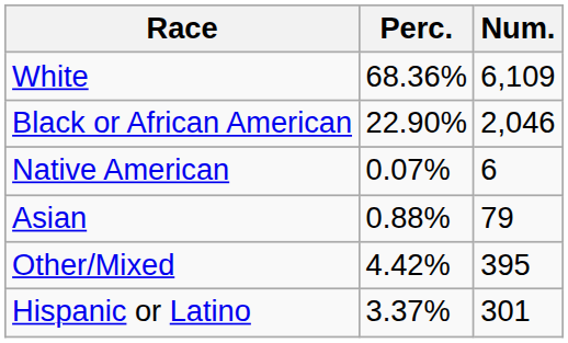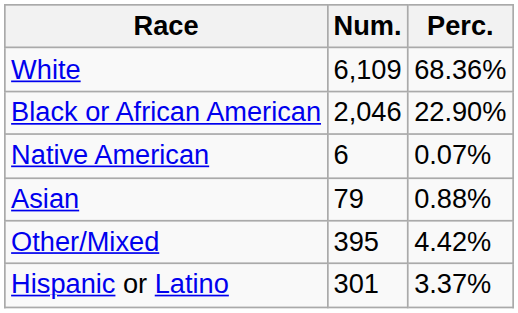 <table class="wikitable">
 <tr>
 <th>Race</th>
+<th>Num.</th>
 <th>Perc.</th>
-<th>Num.</th>
 </tr>
 <tr>
 <td><a href='#'>White</a></td>
+<td>6,109</td>
 <td>68.36%</td>
-<td>6,109</td>
 </tr>
 <tr>
 <td><a href='#'>Black or African American</a></td>
+<td>2,046</td>
 <td>22.90%</td>
-<td>2,046</td>
 </tr>
 <tr>
 <td><a href='#'>Native American</a></td>
+<td>6</td>
 <td>0.07%</td>
-<td>6</td>
 </tr>
 <tr>
 <td><a href='#'>Asian</a></td>
+<td>79</td>
 <td>0.88%</td>
-<td>79</td>
 </tr>
 <tr>
 <td><a href='#'>Other/Mixed</a></td>
+<td>395</td>
 <td>4.42%</td>
-<td>395</td>
 </tr>
 <tr>
 <td><a href='#'>Hispanic</a> or <a href='#'>Latino</a></td>
+<td>301</td>
 <td>3.37%</td>
-<td>301</td>
 </tr>
 </table>
